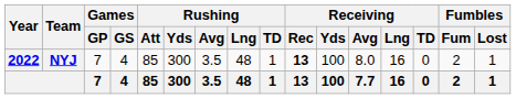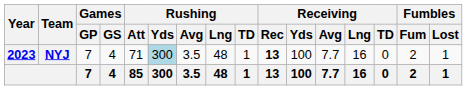 <table class="wikitable" style="text-align:center;">
 <tr>
 <th rowspan="2">Year</th>
 <th rowspan="2">Team</th>
 <th colspan="2">Games</th>
 <th colspan="5">Rushing</th>
 <th colspan="5">Receiving</th>
 <th colspan="2">Fumbles</th>
 </tr>
 <tr>
 <th>GP</th>
 <th>GS</th>
 <th>Att</th>
 <th>Yds</th>
 <th>Avg</th>
 <th>Lng</th>
 <th>TD</th>
 <th>Rec</th>
 <th>Yds</th>
 <th>Avg</th>
 <th>Lng</th>
 <th>TD</th>
 <th>Fum</th>
 <th>Lost</th>
 </tr>
 <tr>
-<th><a href='#'>2022</a></th>
+<th><a href='#'>2023</a></th>
 <th><a href='#'>NYJ</a></th>
 <td>7</td>
 <td>4</td>
-<td>85</td>
-<td>300</td>
+<td>71</td>
+<td style="background: lightblue;">300</td>
 <td>3.5</td>
 <td>48</td>
 <td>1</td>
 <td><strong>13</strong></td>
 <td>100</td>
-<td>8.0</td>
+<td>7.7</td>
 <td>16</td>
 <td>0</td>
 <td>2</td>
 <td>1</td>
 </tr>
 <tr>
 <th colspan="2"></th>
 <th>7</th>
 <th>4</th>
 <th>85</th>
 <th>300</th>
 <th>3.5</th>
 <th>48</th>
 <th>1</th>
 <th>13</th>
 <th>100</th>
 <th>7.7</th>
 <th>16</th>
 <th>0</th>
 <th>2</th>
 <th>1</th>
 </tr>
 </table>
